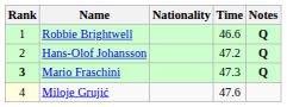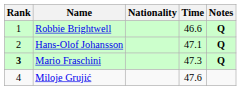 <table class="wikitable sortable" style="text-align:center">
 <tr>
 <th>Rank</th>
 <th>Name</th>
 <th>Nationality</th>
 <th>Time</th>
 <th>Notes</th>
 </tr>
 <tr bgcolor=ccffcc>
 <td>1</td>
 <td align=left><a href='#'>Robbie Brightwell</a></td>
 <td align=left></td>
 <td>46.6</td>
 <td><strong>Q</strong></td>
 </tr>
 <tr bgcolor=ccffcc>
 <td>2</td>
 <td align=left><a href='#'>Hans-Olof Johansson</a></td>
 <td align=left></td>
-<td>47.2</td>
+<td>47.1</td>
 <td><strong>Q</strong></td>
 </tr>
 <tr bgcolor=ccffcc>
 <td><strong>3</strong></td>
 <td align=left><a href='#'>Mario Fraschini</a></td>
 <td align=left></td>
 <td>47.3</td>
 <td><strong>Q</strong></td>
 </tr>
 <tr>
-<td style="background: lightyellow;">4</td>
+<td>4</td>
 <td align=left><a href='#'>Miloje Grujić</a></td>
 <td align=left></td>
 <td>47.6</td>
 <td></td>
 </tr>
 </table>
